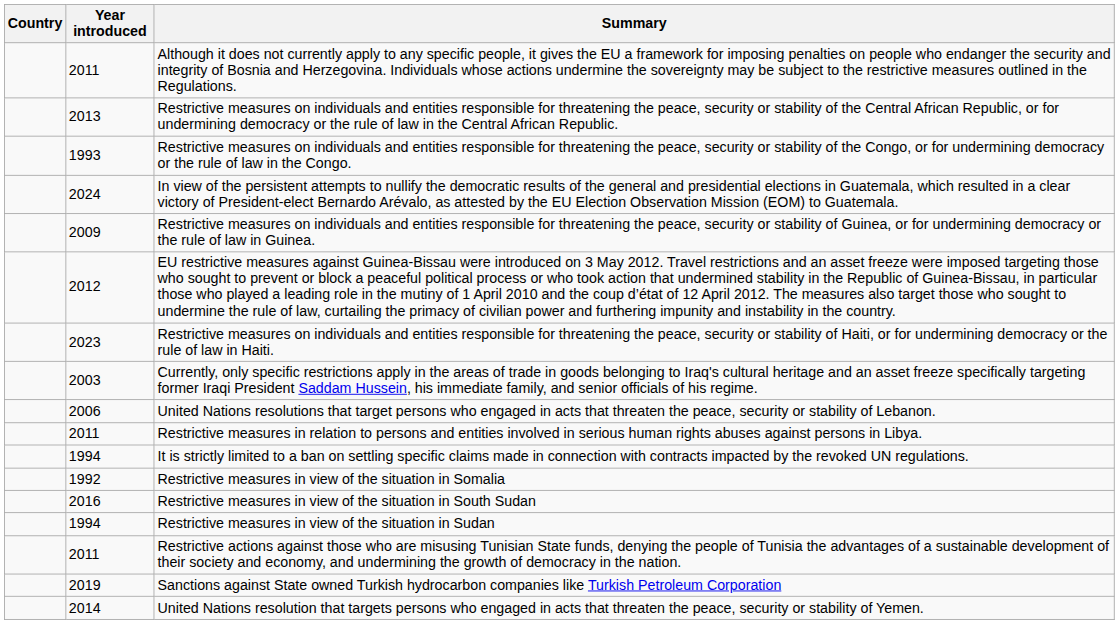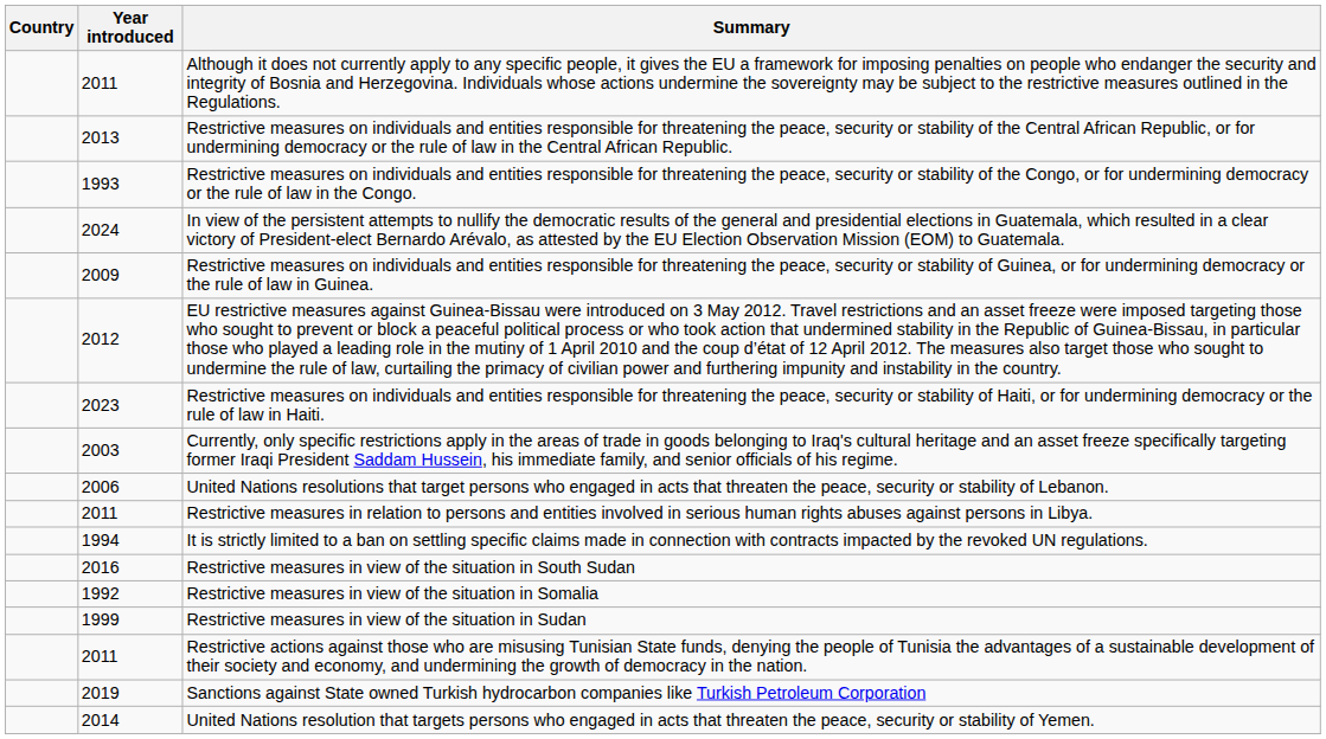 <table class="wikitable sortable">
 <tr>
 <th>Country</th>
 <th>Year introduced</th>
 <th>Summary</th>
 </tr>
 <tr>
 <td></td>
 <td>2011</td>
 <td>Although it does not currently apply to any specific people, it gives the EU a framework for imposing penalties on people who endanger the security and integrity of Bosnia and Herzegovina. Individuals whose actions undermine the sovereignty may be subject to the restrictive measures outlined in the Regulations.</td>
 </tr>
 <tr>
 <td></td>
 <td>2013</td>
 <td>Restrictive measures on individuals and entities responsible for threatening the peace, security or stability of the Central African Republic, or for undermining democracy or the rule of law in the Central African Republic.</td>
 </tr>
 <tr>
 <td></td>
 <td>1993</td>
 <td>Restrictive measures on individuals and entities responsible for threatening the peace, security or stability of the Congo, or for undermining democracy or the rule of law in the Congo.</td>
 </tr>
 <tr>
 <td></td>
 <td>2024</td>
 <td>In view of the persistent attempts to nullify the democratic results of the general and presidential elections in Guatemala, which resulted in a clear victory of President-elect Bernardo Arévalo, as attested by the EU Election Observation Mission (EOM) to Guatemala.</td>
 </tr>
 <tr>
 <td></td>
 <td>2009</td>
 <td>Restrictive measures on individuals and entities responsible for threatening the peace, security or stability of Guinea, or for undermining democracy or the rule of law in Guinea.</td>
 </tr>
 <tr>
 <td></td>
 <td>2012</td>
 <td>EU restrictive measures against Guinea-Bissau were introduced on 3 May 2012. Travel restrictions and an asset freeze were imposed targeting those who sought to prevent or block a peaceful political process or who took action that undermined stability in the Republic of Guinea-Bissau, in particular those who played a leading role in the mutiny of 1 April 2010 and the coup d’état of 12 April 2012. The measures also target those who sought to undermine the rule of law, curtailing the primacy of civilian power and furthering impunity and instability in the country. </td>
 </tr>
 <tr>
 <td></td>
 <td>2023</td>
 <td>Restrictive measures on individuals and entities responsible for threatening the peace, security or stability of Haiti, or for undermining democracy or the rule of law in Haiti.</td>
 </tr>
 <tr>
 <td></td>
 <td>2003</td>
 <td>Currently, only specific restrictions apply in the areas of trade in goods belonging to Iraq's cultural heritage and an asset freeze specifically targeting former Iraqi President <a href='#'>Saddam Hussein</a>, his immediate family, and senior officials of his regime.</td>
 </tr>
 <tr>
 <td></td>
 <td>2006</td>
 <td>United Nations resolutions that target persons who engaged in acts that threaten the peace, security or stability of Lebanon.</td>
 </tr>
 <tr>
 <td></td>
 <td>2011</td>
 <td>Restrictive measures in relation to persons and entities involved in serious human rights abuses against persons in Libya.</td>
 </tr>
 <tr>
 <td></td>
 <td>1994</td>
 <td>It is strictly limited to a ban on settling specific claims made in connection with contracts impacted by the revoked UN regulations.</td>
 </tr>
 <tr>
 <td></td>
+<td>2016</td>
+<td>Restrictive measures in view of the situation in South Sudan</td>
+</tr>
+<tr>
+<td></td>
 <td>1992</td>
 <td>Restrictive measures in view of the situation in Somalia</td>
 </tr>
 <tr>
 <td></td>
-<td>2016</td>
-<td>Restrictive measures in view of the situation in South Sudan</td>
-</tr>
-<tr>
-<td></td>
-<td>1994</td>
+<td>1999</td>
 <td>Restrictive measures in view of the situation in Sudan</td>
 </tr>
 <tr>
 <td></td>
 <td>2011</td>
 <td>Restrictive actions against those who are misusing Tunisian State funds, denying the people of Tunisia the advantages of a sustainable development of their society and economy, and undermining the growth of democracy in the nation.</td>
 </tr>
 <tr>
 <td></td>
 <td>2019</td>
 <td>Sanctions against State owned Turkish hydrocarbon companies like <a href='#'>Turkish Petroleum Corporation</a></td>
 </tr>
 <tr>
 <td></td>
 <td>2014</td>
 <td>United Nations resolution that targets persons who engaged in acts that threaten the peace, security or stability of Yemen.</td>
 </tr>
 </table>
